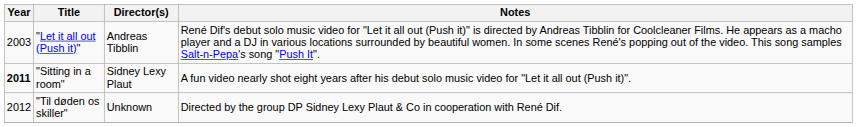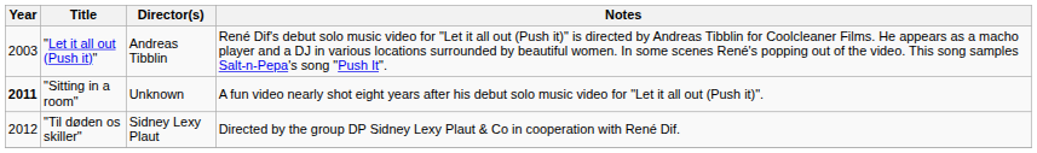 <table class="wikitable">
 <tr>
 <th>Year</th>
 <th>Title</th>
 <th>Director(s)</th>
 <th>Notes</th>
 </tr>
 <tr>
 <td>2003</td>
 <td>"<a href='#'>Let it all out (Push it)</a>"</td>
 <td>Andreas Tibblin</td>
 <td>René Dif's debut solo music video for "Let it all out (Push it)" is directed by Andreas Tibblin for Coolcleaner Films. He appears as a macho player and a DJ in various locations surrounded by beautiful women. In some scenes René's popping out of the video. This song samples <a href='#'>Salt-n-Pepa</a>'s song "<a href='#'>Push It</a>".</td>
 </tr>
 <tr>
 <td><strong>2011</strong></td>
 <td>"Sitting in a room"</td>
-<td>Sidney Lexy Plaut</td>
+<td>Unknown</td>
 <td>A fun video nearly shot eight years after his debut solo music video for "Let it all out (Push it)".</td>
 </tr>
 <tr>
 <td>2012</td>
 <td>"Til døden os skiller"</td>
-<td>Unknown</td>
+<td>Sidney Lexy Plaut</td>
 <td>Directed by the group DP Sidney Lexy Plaut & Co in cooperation with René Dif.</td>
 </tr>
 <tr>
 </tr>
 </table>
